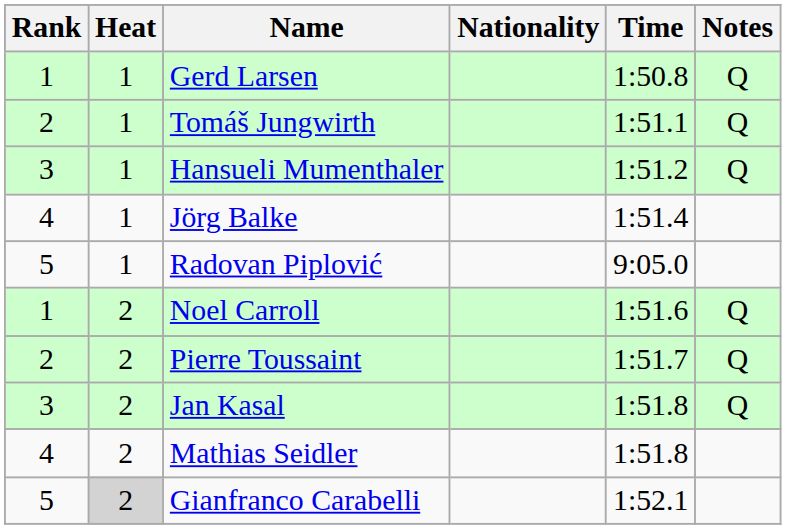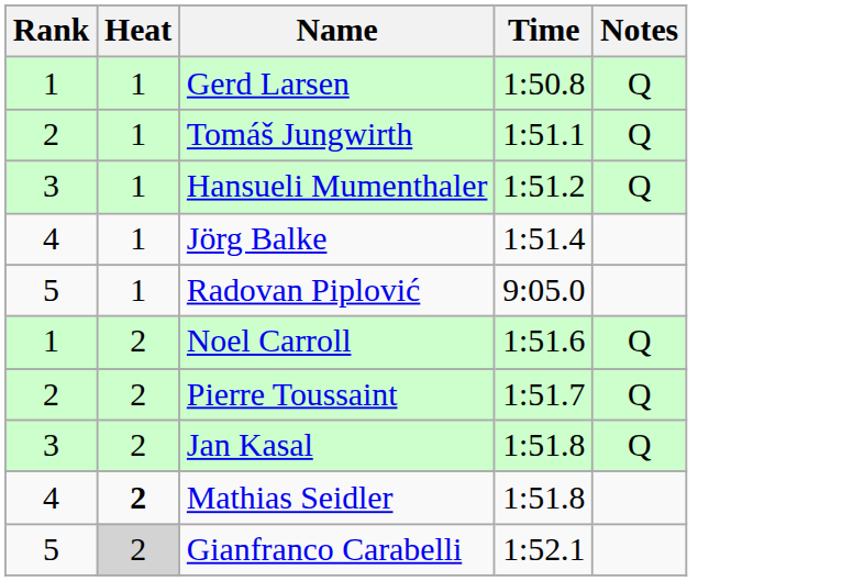 <table class="wikitable sortable" style="text-align:center">
 <tr>
 <th>Rank</th>
 <th>Heat</th>
 <th>Name</th>
-<th>Nationality</th>
 <th>Time</th>
 <th>Notes</th>
 </tr>
 <tr bgcolor=ccffcc>
 <td>1</td>
 <td>1</td>
 <td align="left"><a href='#'>Gerd Larsen</a></td>
-<td align=left></td>
 <td>1:50.8</td>
 <td>Q</td>
 </tr>
 <tr bgcolor=ccffcc>
 <td>2</td>
 <td>1</td>
 <td align="left"><a href='#'>Tomáš Jungwirth</a></td>
-<td align=left></td>
 <td>1:51.1</td>
 <td>Q</td>
 </tr>
 <tr bgcolor=ccffcc>
 <td>3</td>
 <td>1</td>
 <td align="left"><a href='#'>Hansueli Mumenthaler</a></td>
-<td align=left></td>
 <td>1:51.2</td>
 <td>Q</td>
 </tr>
 <tr>
 <td>4</td>
 <td>1</td>
 <td align="left"><a href='#'>Jörg Balke</a></td>
-<td align=left></td>
 <td>1:51.4</td>
 <td></td>
 </tr>
 <tr>
 <td>5</td>
 <td>1</td>
 <td align="left"><a href='#'>Radovan Piplović</a></td>
-<td align=left></td>
 <td>9:05.0</td>
 <td></td>
 </tr>
 <tr bgcolor=ccffcc>
 <td>1</td>
 <td>2</td>
 <td align="left"><a href='#'>Noel Carroll</a></td>
-<td align=left></td>
 <td>1:51.6</td>
 <td>Q</td>
 </tr>
 <tr bgcolor=ccffcc>
 <td>2</td>
 <td>2</td>
 <td align="left"><a href='#'>Pierre Toussaint</a></td>
-<td align=left></td>
 <td>1:51.7</td>
 <td>Q</td>
 </tr>
 <tr bgcolor=ccffcc>
 <td>3</td>
 <td>2</td>
 <td align="left"><a href='#'>Jan Kasal</a></td>
-<td align=left></td>
 <td>1:51.8</td>
 <td>Q</td>
 </tr>
 <tr>
 <td>4</td>
-<td>2</td>
+<td><strong>2</strong></td>
 <td align="left"><a href='#'>Mathias Seidler</a></td>
-<td align=left></td>
 <td>1:51.8</td>
 <td></td>
 </tr>
 <tr>
 <td>5</td>
 <td style="background: lightgrey;">2</td>
 <td align="left"><a href='#'>Gianfranco Carabelli</a></td>
-<td align=left></td>
 <td>1:52.1</td>
 <td></td>
 </tr>
 </table>
